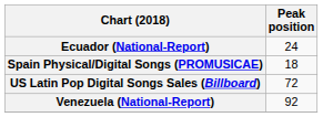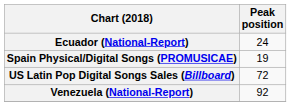 <table class="wikitable sortable plainrowheaders" style="text-align:center">
 <tr>
 <th scope="col">Chart (2018)</th>
 <th scope="col">Peak<br> position</th>
 </tr>
 <tr>
 <th scope="row">Ecuador (<a href='#'>National-Report</a>)</th>
 <td align="center">24</td>
 </tr>
 <tr>
 <th scope="row">Spain Physical/Digital Songs (<a href='#'>PROMUSICAE</a>)</th>
-<td align="center">18</td>
+<td align="center">19</td>
 </tr>
 <tr>
 <th scope="row">US Latin Pop Digital Songs Sales (<em><a href='#'>Billboard</a></em>)</th>
 <td align="center">72</td>
 </tr>
 <tr>
 <th scope="row">Venezuela (<a href='#'>National-Report</a>)</th>
 <td align="center">92</td>
 </tr>
 <tr>
 </tr>
 </table>
